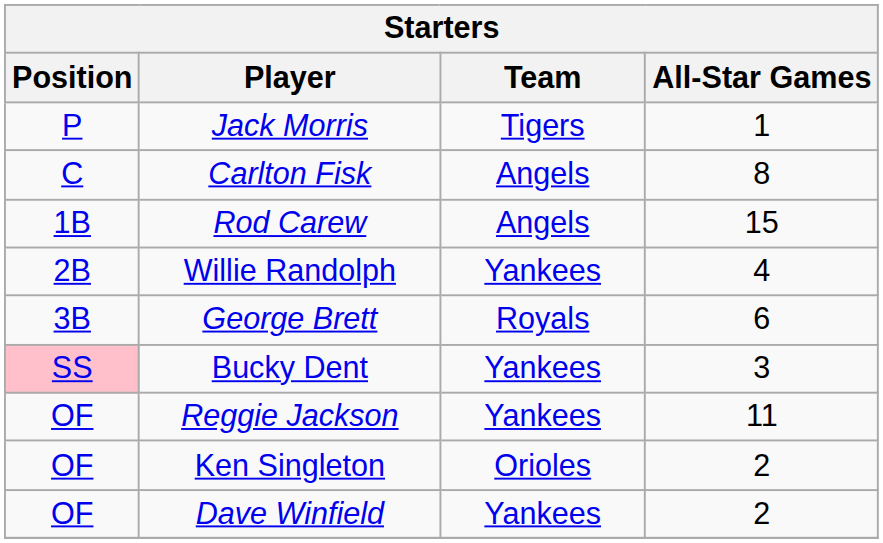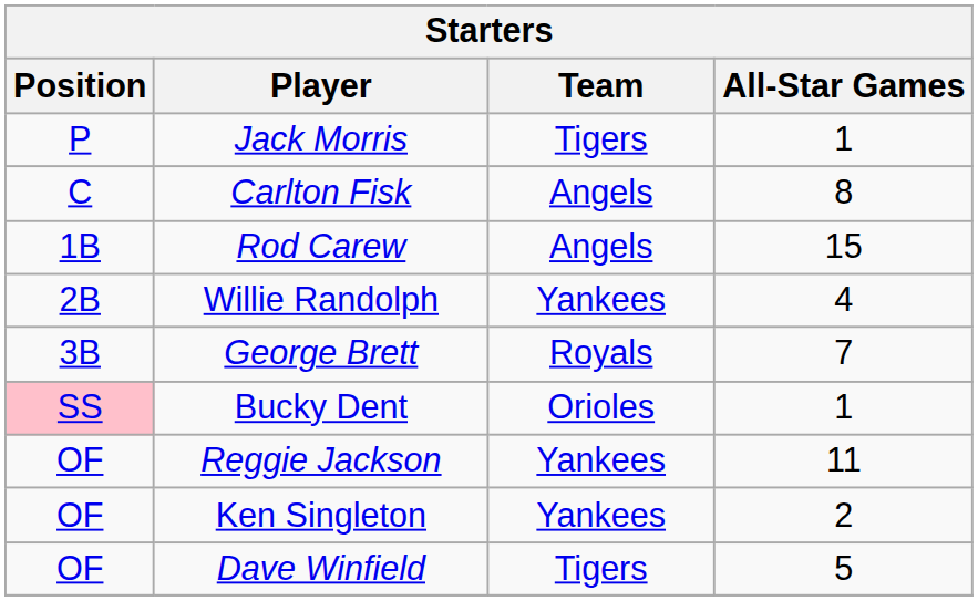 <table class="wikitable" style="font-size: 100%; text-align:center;">
 <tr>
 <th colspan="4">Starters</th>
 </tr>
 <tr>
 <th>Position</th>
 <th width="150">Player</th>
 <th width="100">Team</th>
 <th>All-Star Games</th>
 </tr>
 <tr>
 <td><a href='#'>P</a></td>
 <td><em><a href='#'>Jack Morris</a></em></td>
 <td><a href='#'>Tigers</a></td>
 <td>1</td>
 </tr>
 <tr>
 <td><a href='#'>C</a></td>
 <td><em><a href='#'>Carlton Fisk</a></em></td>
 <td><a href='#'>Angels</a></td>
 <td>8</td>
 </tr>
 <tr>
 <td><a href='#'>1B</a></td>
 <td><em><a href='#'>Rod Carew</a></em></td>
 <td><a href='#'>Angels</a></td>
 <td>15</td>
 </tr>
 <tr>
 <td><a href='#'>2B</a></td>
 <td><a href='#'>Willie Randolph</a></td>
 <td><a href='#'>Yankees</a></td>
 <td>4</td>
 </tr>
 <tr>
 <td><a href='#'>3B</a></td>
 <td><em><a href='#'>George Brett</a></em></td>
 <td><a href='#'>Royals</a></td>
-<td>6</td>
+<td>7</td>
 </tr>
 <tr>
 <td style="background: pink;"><a href='#'>SS</a></td>
 <td><a href='#'>Bucky Dent</a></td>
-<td><a href='#'>Yankees</a></td>
-<td>3</td>
+<td><a href='#'>Orioles</a></td>
+<td>1</td>
 </tr>
 <tr>
 <td><a href='#'>OF</a></td>
 <td><em><a href='#'>Reggie Jackson</a></em></td>
 <td><a href='#'>Yankees</a></td>
 <td>11</td>
 </tr>
 <tr>
 <td><a href='#'>OF</a></td>
 <td><a href='#'>Ken Singleton</a></td>
-<td><a href='#'>Orioles</a></td>
+<td><a href='#'>Yankees</a></td>
 <td>2</td>
 </tr>
 <tr>
 <td><a href='#'>OF</a></td>
 <td><em><a href='#'>Dave Winfield</a></em></td>
-<td><a href='#'>Yankees</a></td>
-<td>2</td>
+<td><a href='#'>Tigers</a></td>
+<td>5</td>
 </tr>
 <tr>
 </tr>
 </table>
